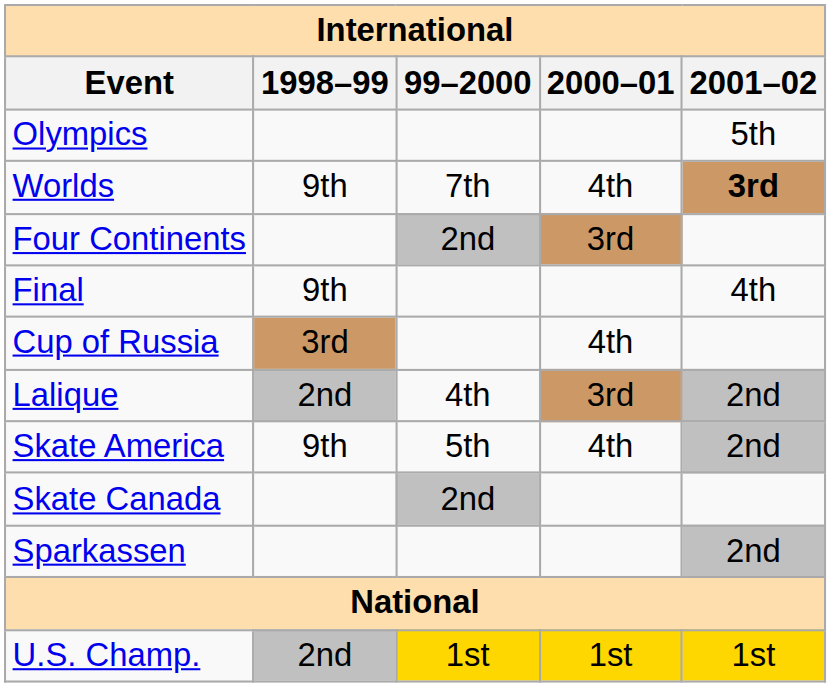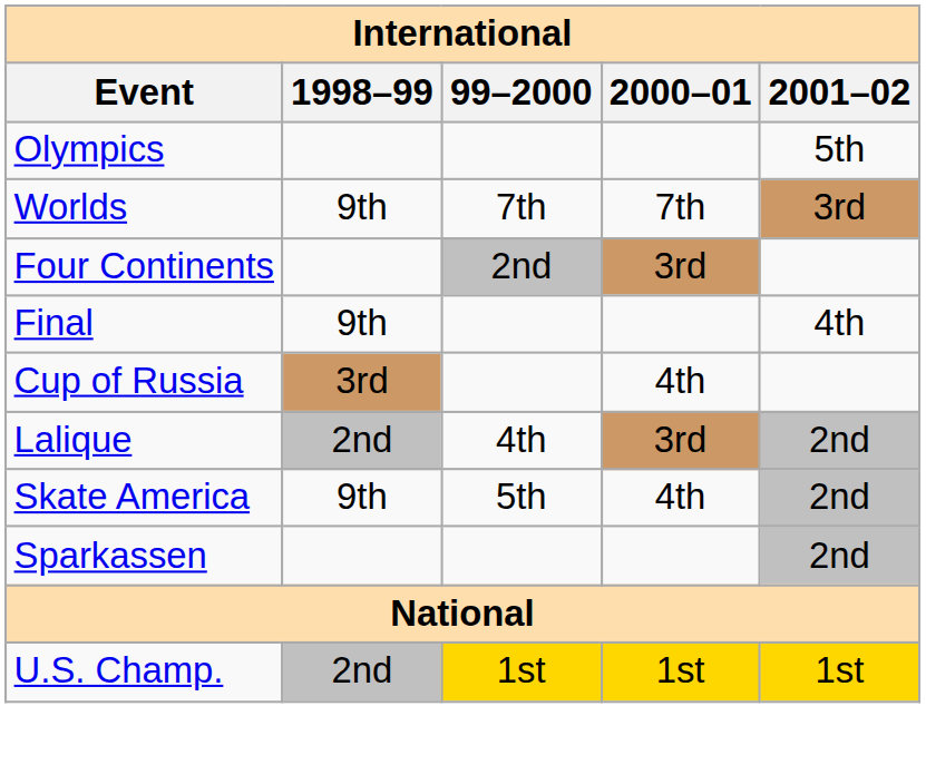 <table class="wikitable" style="text-align:center">
 <tr>
 <th style="background-color: #ffdead; " colspan=5 align=center>International</th>
 </tr>
 <tr>
 <th>Event</th>
 <th>1998–99</th>
 <th>99–2000</th>
 <th>2000–01</th>
 <th>2001–02</th>
 </tr>
 <tr>
 <td align=left><a href='#'>Olympics</a></td>
 <td></td>
 <td></td>
 <td></td>
 <td>5th</td>
 </tr>
 <tr>
 <td align=left><a href='#'>Worlds</a></td>
 <td>9th</td>
 <td>7th</td>
-<td>4th</td>
-<td bgcolor=cc9966><strong>3rd</strong></td>
+<td>7th</td>
+<td bgcolor=cc9966>3rd</td>
 </tr>
 <tr>
 <td align=left><a href='#'>Four Continents</a></td>
 <td></td>
 <td bgcolor=silver>2nd</td>
 <td bgcolor=cc9966>3rd</td>
 <td></td>
 </tr>
 <tr>
 <td align=left> <a href='#'>Final</a></td>
 <td>9th</td>
 <td></td>
 <td></td>
 <td>4th</td>
 </tr>
 <tr>
 <td align=left> <a href='#'>Cup of Russia</a></td>
 <td bgcolor=cc9966>3rd</td>
 <td></td>
 <td>4th</td>
 <td></td>
 </tr>
 <tr>
 <td align=left> <a href='#'>Lalique</a></td>
 <td bgcolor=silver>2nd</td>
 <td>4th</td>
 <td bgcolor=cc9966>3rd</td>
 <td bgcolor=silver>2nd</td>
 </tr>
 <tr>
 <td align=left> <a href='#'>Skate America</a></td>
 <td>9th</td>
 <td>5th</td>
 <td>4th</td>
 <td bgcolor=silver>2nd</td>
 </tr>
 <tr>
-<td align=left> <a href='#'>Skate Canada</a></td>
-<td></td>
-<td bgcolor=silver>2nd</td>
-<td></td>
-<td></td>
-</tr>
-<tr>
 <td align=left> <a href='#'>Sparkassen</a></td>
 <td></td>
 <td></td>
 <td></td>
 <td bgcolor=silver>2nd</td>
 </tr>
 <tr>
 <th style="background-color: #ffdead; " colspan=5 align=center>National</th>
 </tr>
 <tr>
 <td align=left><a href='#'>U.S. Champ.</a></td>
 <td bgcolor=silver>2nd</td>
 <td bgcolor=gold>1st</td>
 <td bgcolor=gold>1st</td>
 <td bgcolor=gold>1st</td>
 </tr>
 </table>
